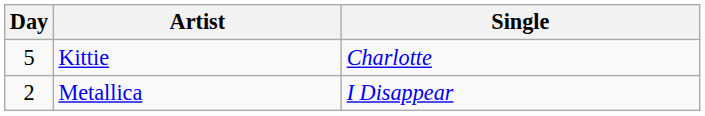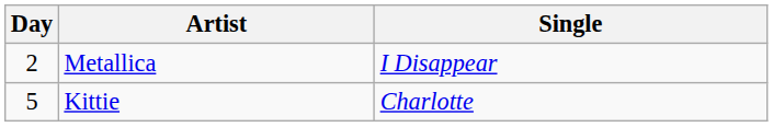 <table class="wikitable" border="1">
 <tr>
 <th>Day</th>
 <th width="200">Artist</th>
 <th width="250">Single</th>
 </tr>
 <tr>
+<td align="center">2</td>
+<td><a href='#'>Metallica</a></td>
+<td><em><a href='#'>I Disappear</a></em></td>
+</tr>
+<tr>
 <td align="center">5</td>
 <td><a href='#'>Kittie</a></td>
 <td><em><a href='#'>Charlotte</a></em></td>
 </tr>
-<tr>
-<td align="center">2</td>
-<td><a href='#'>Metallica</a></td>
-<td><em><a href='#'>I Disappear</a></em></td>
-</tr>
 </table>
